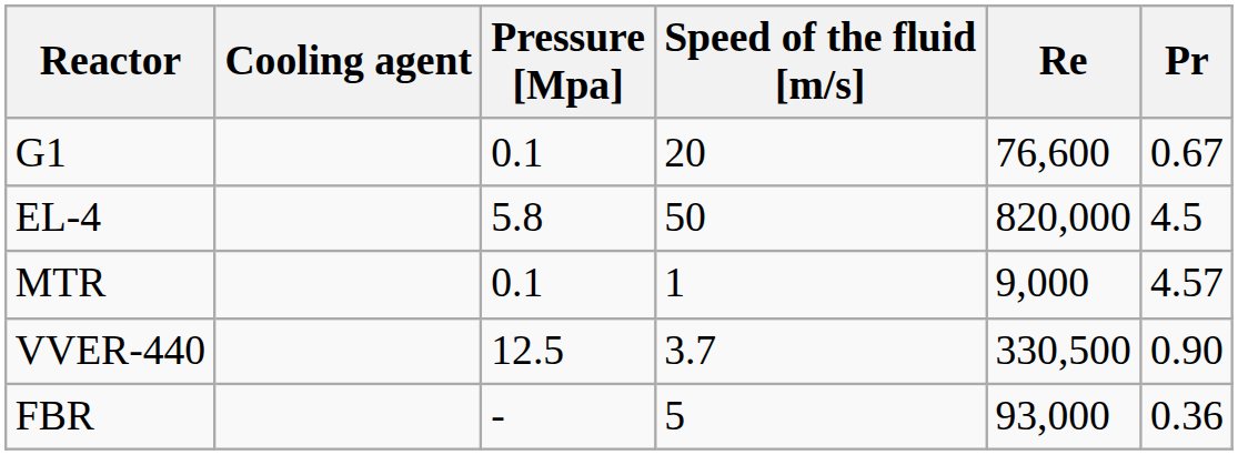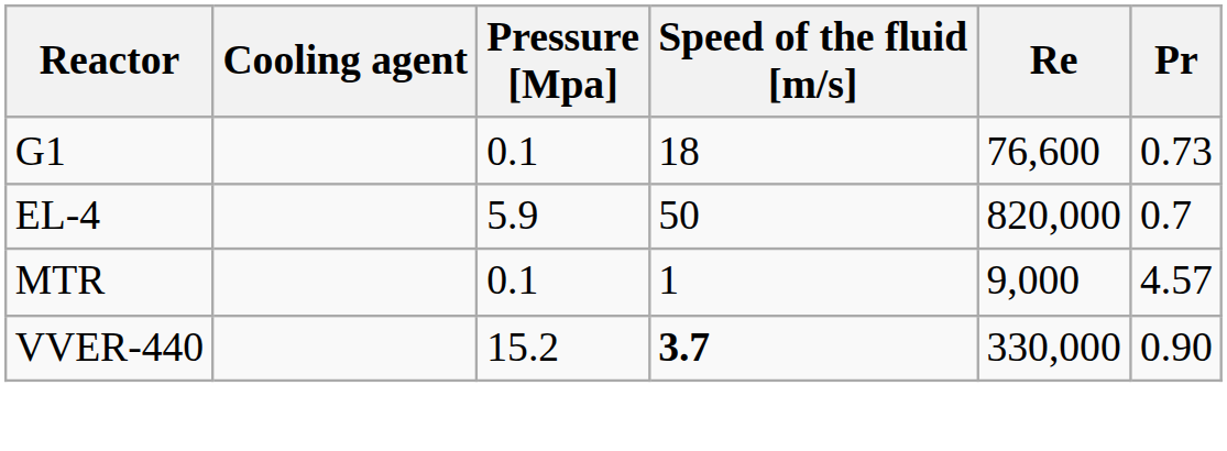 <table class="wikitable">
 <tr>
 <th>Reactor</th>
 <th>Cooling agent</th>
 <th>Pressure<br>[Mpa]</th>
 <th>Speed of the fluid<br>[m/s]</th>
 <th>Re</th>
 <th>Pr</th>
 </tr>
 <tr>
 <td>G1</td>
 <td></td>
 <td>0.1</td>
-<td>20</td>
+<td>18</td>
 <td>76,600</td>
-<td>0.67</td>
+<td>0.73</td>
 </tr>
 <tr>
 <td>EL-4</td>
 <td></td>
-<td>5.8</td>
+<td>5.9</td>
 <td>50</td>
 <td>820,000</td>
-<td>4.5</td>
+<td>0.7</td>
 </tr>
 <tr>
 <td>MTR</td>
 <td></td>
 <td>0.1</td>
 <td>1</td>
 <td>9,000</td>
 <td>4.57</td>
 </tr>
 <tr>
 <td>VVER-440</td>
 <td></td>
-<td>12.5</td>
-<td>3.7</td>
-<td>330,500</td>
+<td>15.2</td>
+<td><strong>3.7</strong></td>
+<td>330,000</td>
 <td>0.90</td>
 </tr>
-<tr>
-<td>FBR</td>
-<td></td>
-<td>-</td>
-<td>5</td>
-<td>93,000</td>
-<td>0.36</td>
-</tr>
 </table>
